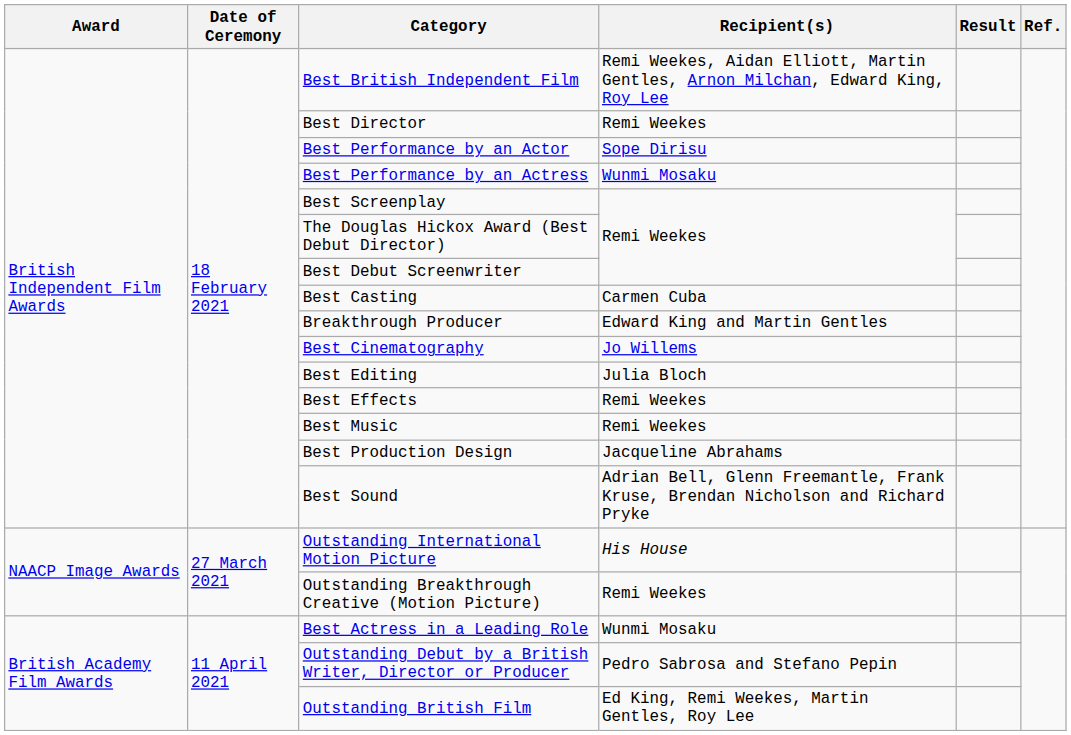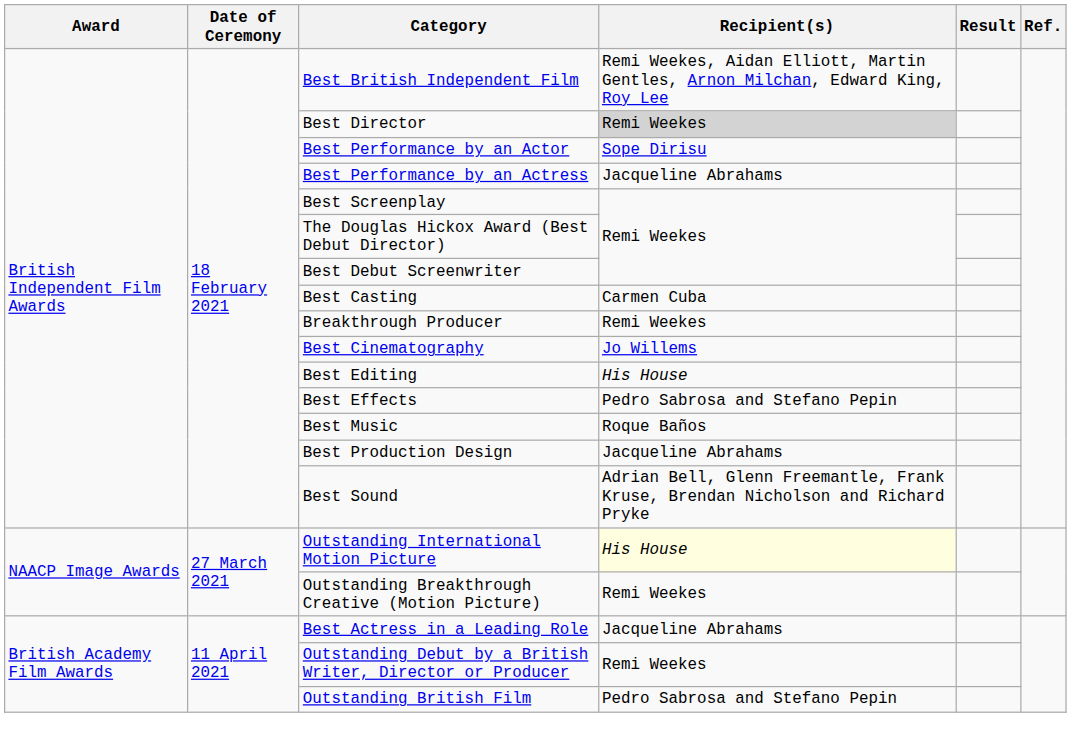 <table class="wikitable sortable">
 <tr>
 <th>Award</th>
 <th>Date of Ceremony</th>
 <th>Category</th>
 <th>Recipient(s)</th>
 <th>Result</th>
 <th class="unsortable">Ref.</th>
 </tr>
 <tr>
 <td rowspan=15><a href='#'>British Independent Film Awards</a></td>
 <td rowspan=15><a href='#'>18 February 2021</a></td>
 <td><a href='#'>Best British Independent Film</a></td>
 <td>Remi Weekes, Aidan Elliott, Martin Gentles, <a href='#'>Arnon Milchan</a>, Edward King, <a href='#'>Roy Lee</a></td>
 <td></td>
 <td rowspan=15 style="text-align:center;"></td>
 </tr>
 <tr>
 <td>Best Director</td>
-<td>Remi Weekes</td>
+<td style="background: lightgrey;">Remi Weekes</td>
 <td></td>
 </tr>
 <tr>
 <td><a href='#'>Best Performance by an Actor</a></td>
 <td><a href='#'>Sope Dirisu</a></td>
 <td></td>
 </tr>
 <tr>
 <td><a href='#'>Best Performance by an Actress</a></td>
-<td><a href='#'>Wunmi Mosaku</a></td>
+<td>Jacqueline Abrahams</td>
 <td></td>
 </tr>
 <tr>
 <td>Best Screenplay</td>
 <td rowspan=3>Remi Weekes</td>
 <td></td>
 </tr>
 <tr>
 <td>The Douglas Hickox Award (Best Debut Director)</td>
 <td></td>
 </tr>
 <tr>
 <td>Best Debut Screenwriter</td>
 <td></td>
 </tr>
 <tr>
 <td>Best Casting</td>
 <td>Carmen Cuba</td>
 <td></td>
 </tr>
 <tr>
 <td>Breakthrough Producer</td>
-<td>Edward King and Martin Gentles</td>
+<td>Remi Weekes</td>
 <td></td>
 </tr>
 <tr>
 <td><a href='#'>Best Cinematography</a></td>
 <td><a href='#'>Jo Willems</a></td>
 <td></td>
 </tr>
 <tr>
 <td>Best Editing</td>
-<td>Julia Bloch</td>
+<td><em>His House</em></td>
 <td></td>
 </tr>
 <tr>
 <td>Best Effects</td>
-<td>Remi Weekes</td>
+<td>Pedro Sabrosa and Stefano Pepin</td>
 <td></td>
 </tr>
 <tr>
 <td>Best Music</td>
-<td>Remi Weekes</td>
+<td>Roque Baños</td>
 <td></td>
 </tr>
 <tr>
 <td>Best Production Design</td>
 <td>Jacqueline Abrahams</td>
 <td></td>
 </tr>
 <tr>
 <td>Best Sound</td>
 <td>Adrian Bell, Glenn Freemantle, Frank Kruse, Brendan Nicholson and Richard Pryke</td>
 <td></td>
 </tr>
 <tr>
 <td rowspan=2><a href='#'>NAACP Image Awards</a></td>
 <td rowspan=2><a href='#'>27 March 2021</a></td>
 <td><a href='#'>Outstanding International Motion Picture</a></td>
-<td><em>His House</em></td>
+<td style="background: lightyellow;"><em>His House</em></td>
 <td></td>
 <td rowspan=2 style="text-align:center;"></td>
 </tr>
 <tr>
 <td>Outstanding Breakthrough Creative (Motion Picture)</td>
 <td>Remi Weekes</td>
 <td></td>
 </tr>
 <tr>
 <td rowspan=3><a href='#'>British Academy Film Awards</a></td>
 <td rowspan=3><a href='#'>11 April 2021</a></td>
 <td><a href='#'>Best Actress in a Leading Role</a></td>
-<td>Wunmi Mosaku</td>
+<td>Jacqueline Abrahams</td>
 <td></td>
 <td rowspan=3 style="text-align:center;"></td>
 </tr>
 <tr>
 <td><a href='#'>Outstanding Debut by a British Writer, Director or Producer</a></td>
-<td>Pedro Sabrosa and Stefano Pepin</td>
+<td>Remi Weekes</td>
 <td></td>
 </tr>
 <tr>
 <td><a href='#'>Outstanding British Film</a></td>
-<td>Ed King, Remi Weekes, Martin Gentles, Roy Lee</td>
+<td>Pedro Sabrosa and Stefano Pepin</td>
 <td></td>
 </tr>
 </table>
